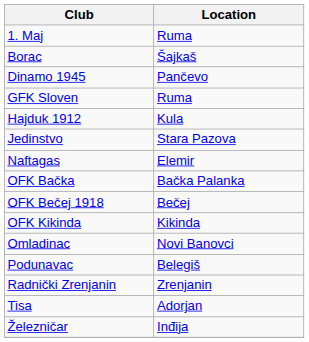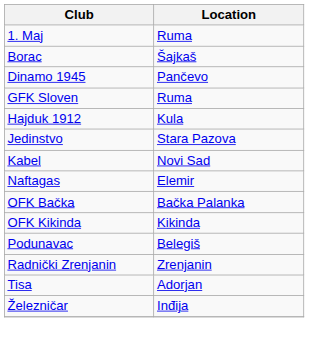 <table class="wikitable sortable">
 <tr>
 <th width=175>Club</th>
 <th width=175>Location</th>
 </tr>
 <tr>
 <td><a href='#'>1. Maj</a></td>
 <td><a href='#'>Ruma</a></td>
 </tr>
 <tr>
 <td><a href='#'>Borac</a></td>
 <td><a href='#'>Šajkaš</a></td>
 </tr>
 <tr>
 <td><a href='#'>Dinamo 1945</a></td>
 <td><a href='#'>Pančevo</a></td>
 </tr>
 <tr>
 <td><a href='#'>GFK Sloven</a></td>
 <td><a href='#'>Ruma</a></td>
 </tr>
 <tr>
 <td><a href='#'>Hajduk 1912</a></td>
 <td><a href='#'>Kula</a></td>
 </tr>
 <tr>
 <td><a href='#'>Jedinstvo</a></td>
 <td><a href='#'>Stara Pazova</a></td>
 </tr>
 <tr>
+<td><a href='#'>Kabel</a></td>
+<td><a href='#'>Novi Sad</a></td>
+</tr>
+<tr>
 <td><a href='#'>Naftagas</a></td>
 <td><a href='#'>Elemir</a></td>
 </tr>
 <tr>
 <td><a href='#'>OFK Bačka</a></td>
 <td><a href='#'>Bačka Palanka</a></td>
 </tr>
 <tr>
-<td><a href='#'>OFK Bečej 1918</a></td>
-<td><a href='#'>Bečej</a></td>
-</tr>
-<tr>
 <td><a href='#'>OFK Kikinda</a></td>
 <td><a href='#'>Kikinda</a></td>
-</tr>
-<tr>
-<td><a href='#'>Omladinac</a></td>
-<td><a href='#'>Novi Banovci</a></td>
 </tr>
 <tr>
 <td><a href='#'>Podunavac</a></td>
 <td><a href='#'>Belegiš</a></td>
 </tr>
 <tr>
 <td><a href='#'>Radnički Zrenjanin</a></td>
 <td><a href='#'>Zrenjanin</a></td>
 </tr>
 <tr>
 <td><a href='#'>Tisa</a></td>
 <td><a href='#'>Adorjan</a></td>
 </tr>
 <tr>
 <td><a href='#'>Železničar</a></td>
 <td><a href='#'>Inđija</a></td>
 </tr>
 <tr>
 </tr>
 </table>
